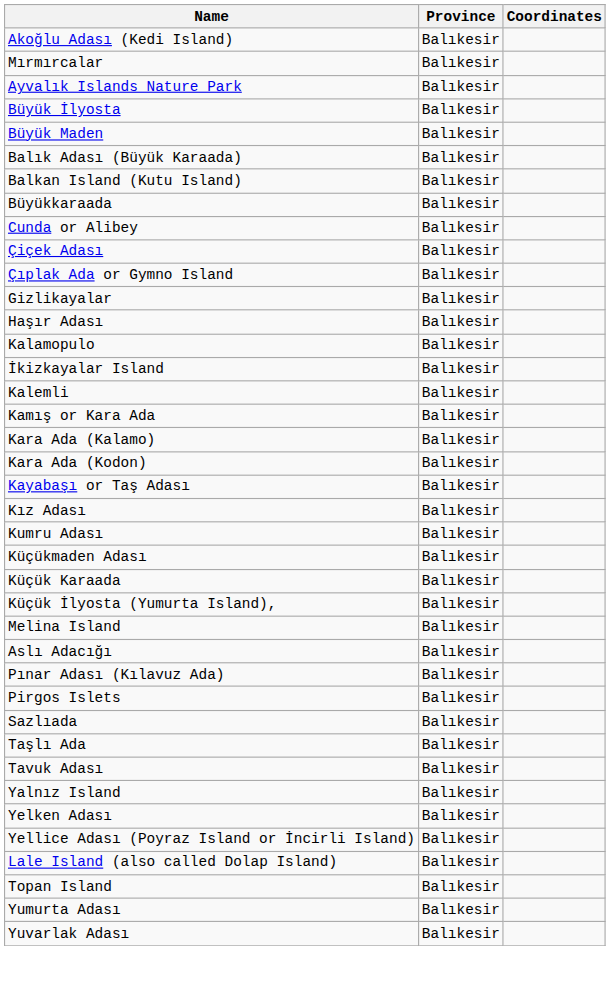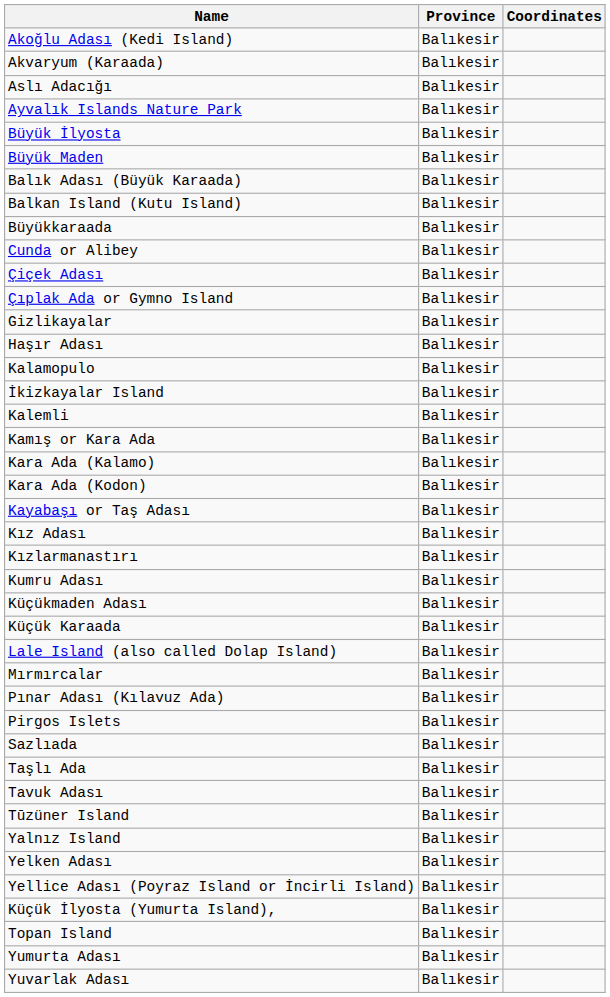 <table class="wikitable sortable plainrowheaders">
 <tr>
 <th>Name</th>
 <th>Province</th>
 <th>Coordinates</th>
 </tr>
 <tr>
 <td><a href='#'>Akoğlu Adası</a> (Kedi Island)</td>
 <td>Balıkesir</td>
 <td></td>
 </tr>
 <tr>
-<td>Mırmırcalar</td>
+<td>Akvaryum (Karaada)</td>
+<td>Balıkesir</td>
+<td></td>
+</tr>
+<tr>
+<td>Aslı Adacığı</td>
 <td>Balıkesir</td>
 <td></td>
 </tr>
 <tr>
 <td><a href='#'>Ayvalık Islands Nature Park</a></td>
 <td>Balıkesir</td>
 <td></td>
 </tr>
 <tr>
 <td><a href='#'>Büyük İlyosta</a></td>
 <td>Balıkesir</td>
 <td></td>
 </tr>
 <tr>
 <td><a href='#'>Büyük Maden</a></td>
 <td>Balıkesir</td>
 <td></td>
 </tr>
 <tr>
 <td>Balık Adası (Büyük Karaada)</td>
 <td>Balıkesir</td>
 <td></td>
 </tr>
 <tr>
 <td>Balkan Island (Kutu Island)</td>
 <td>Balıkesir</td>
 <td></td>
 </tr>
 <tr>
 <td>Büyükkaraada</td>
 <td>Balıkesir</td>
 <td></td>
 </tr>
 <tr>
 <td><a href='#'>Cunda</a> or Alibey</td>
 <td>Balıkesir</td>
 <td></td>
 </tr>
 <tr>
 <td><a href='#'>Çiçek Adası</a></td>
 <td>Balıkesir</td>
 <td></td>
 </tr>
 <tr>
 <td><a href='#'>Çıplak Ada</a> or Gymno Island</td>
 <td>Balıkesir</td>
 <td></td>
 </tr>
 <tr>
 <td>Gizlikayalar</td>
 <td>Balıkesir</td>
 <td></td>
 </tr>
 <tr>
 <td>Haşır Adası</td>
 <td>Balıkesir</td>
 <td></td>
 </tr>
 <tr>
 <td>Kalamopulo</td>
 <td>Balıkesir</td>
 <td></td>
 </tr>
 <tr>
 <td>İkizkayalar Island</td>
 <td>Balıkesir</td>
 <td></td>
 </tr>
 <tr>
 <td>Kalemli</td>
 <td>Balıkesir</td>
 <td></td>
 </tr>
 <tr>
 <td>Kamış or Kara Ada</td>
 <td>Balıkesir</td>
 <td></td>
 </tr>
 <tr>
 <td>Kara Ada (Kalamo)</td>
 <td>Balıkesir</td>
 <td></td>
 </tr>
 <tr>
 <td>Kara Ada (Kodon)</td>
 <td>Balıkesir</td>
 <td></td>
 </tr>
 <tr>
 <td><a href='#'>Kayabaşı</a> or Taş Adası</td>
 <td>Balıkesir</td>
 <td></td>
 </tr>
 <tr>
 <td>Kız Adası</td>
 <td>Balıkesir</td>
 <td></td>
 </tr>
 <tr>
+<td>Kızlarmanastırı</td>
+<td>Balıkesir</td>
+<td></td>
+</tr>
+<tr>
 <td>Kumru Adası</td>
 <td>Balıkesir</td>
 <td></td>
 </tr>
 <tr>
 <td>Küçükmaden Adası</td>
 <td>Balıkesir</td>
 <td></td>
 </tr>
 <tr>
 <td>Küçük Karaada</td>
 <td>Balıkesir</td>
 <td></td>
 </tr>
 <tr>
-<td>Küçük İlyosta (Yumurta Island),</td>
+<td><a href='#'>Lale Island</a> (also called Dolap Island)</td>
 <td>Balıkesir</td>
 <td></td>
 </tr>
 <tr>
-<td>Melina Island</td>
-<td>Balıkesir</td>
-<td></td>
-</tr>
-<tr>
-<td>Aslı Adacığı</td>
+<td>Mırmırcalar</td>
 <td>Balıkesir</td>
 <td></td>
 </tr>
 <tr>
 <td>Pınar Adası (Kılavuz Ada)</td>
 <td>Balıkesir</td>
 <td></td>
 </tr>
 <tr>
 <td>Pirgos Islets</td>
 <td>Balıkesir</td>
 <td></td>
 </tr>
 <tr>
 <td>Sazlıada</td>
 <td>Balıkesir</td>
 <td></td>
 </tr>
 <tr>
 <td>Taşlı Ada</td>
 <td>Balıkesir</td>
 <td></td>
 </tr>
 <tr>
 <td>Tavuk Adası</td>
 <td>Balıkesir</td>
 <td></td>
 </tr>
 <tr>
+<td>Tūzüner Island</td>
+<td>Balıkesir</td>
+<td></td>
+</tr>
+<tr>
 <td>Yalnız Island</td>
 <td>Balıkesir</td>
 <td></td>
 </tr>
 <tr>
 <td>Yelken Adası</td>
 <td>Balıkesir</td>
 <td></td>
 </tr>
 <tr>
 <td>Yellice Adası (Poyraz Island or İncirli Island)</td>
 <td>Balıkesir</td>
 <td></td>
 </tr>
 <tr>
-<td><a href='#'>Lale Island</a> (also called Dolap Island)</td>
+<td>Küçük İlyosta (Yumurta Island),</td>
 <td>Balıkesir</td>
 <td></td>
 </tr>
 <tr>
 <td>Topan Island</td>
 <td>Balıkesir</td>
 <td></td>
 </tr>
 <tr>
 <td>Yumurta Adası</td>
 <td>Balıkesir</td>
 <td></td>
 </tr>
 <tr>
 <td>Yuvarlak Adası</td>
 <td>Balıkesir</td>
 <td></td>
 </tr>
 </table>
